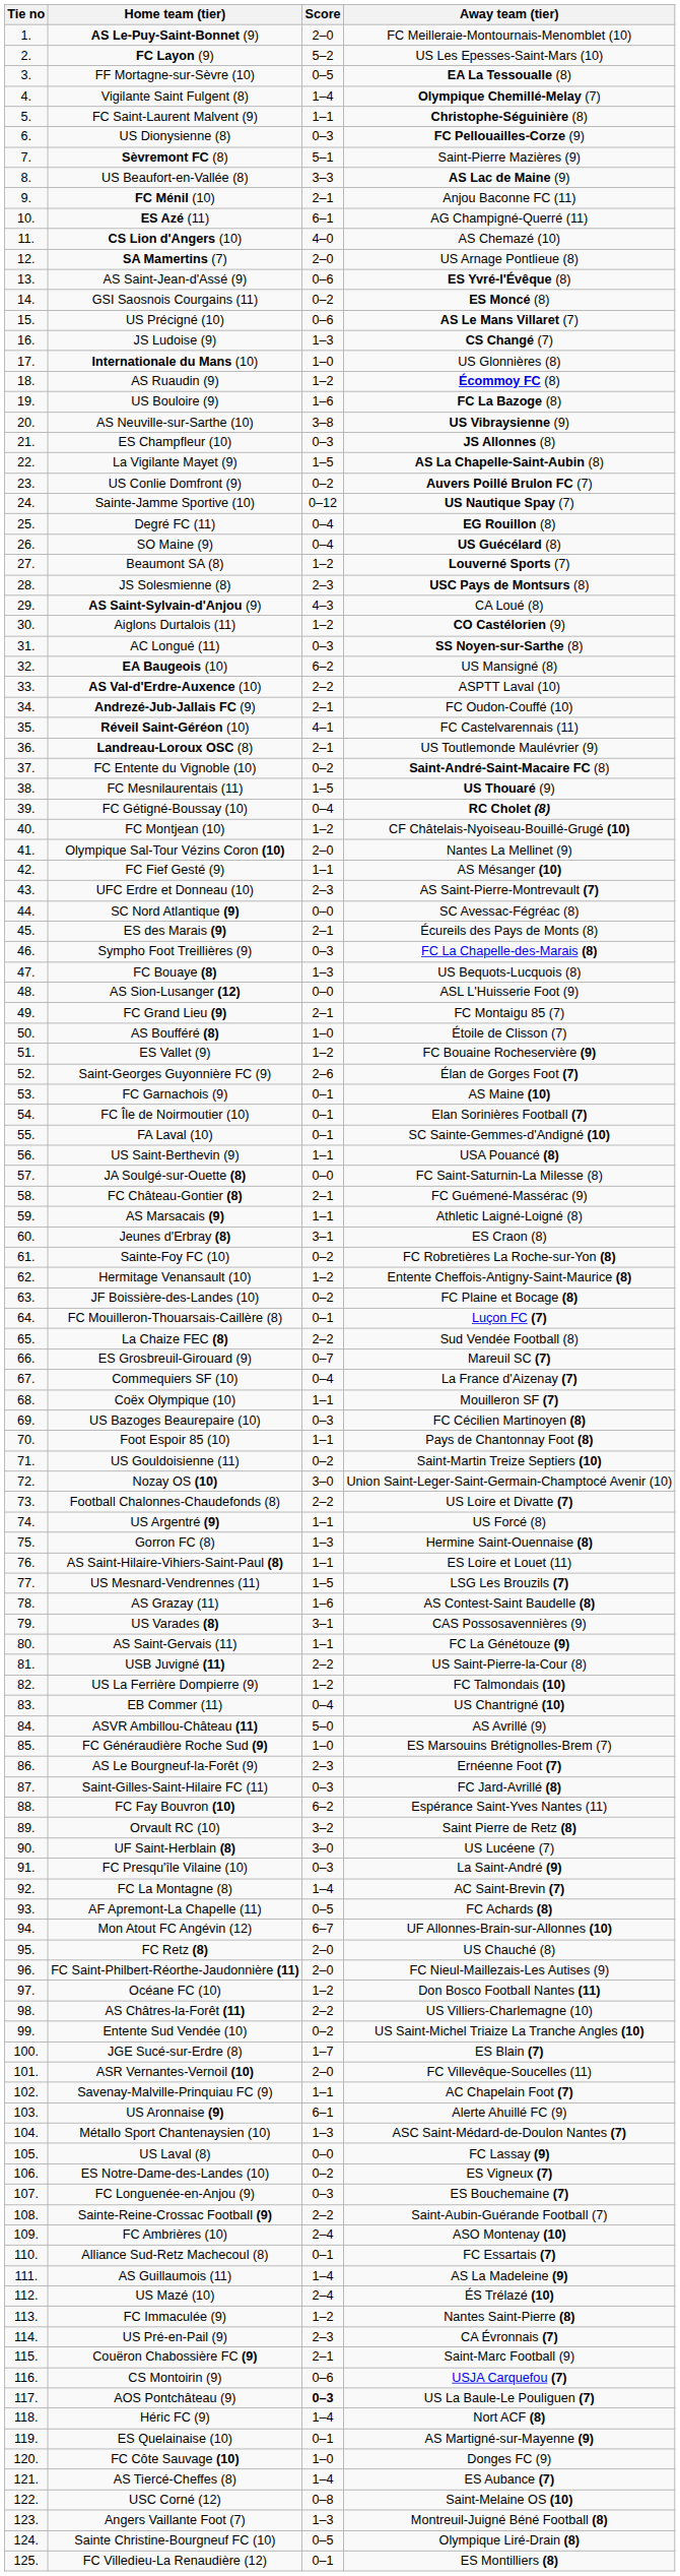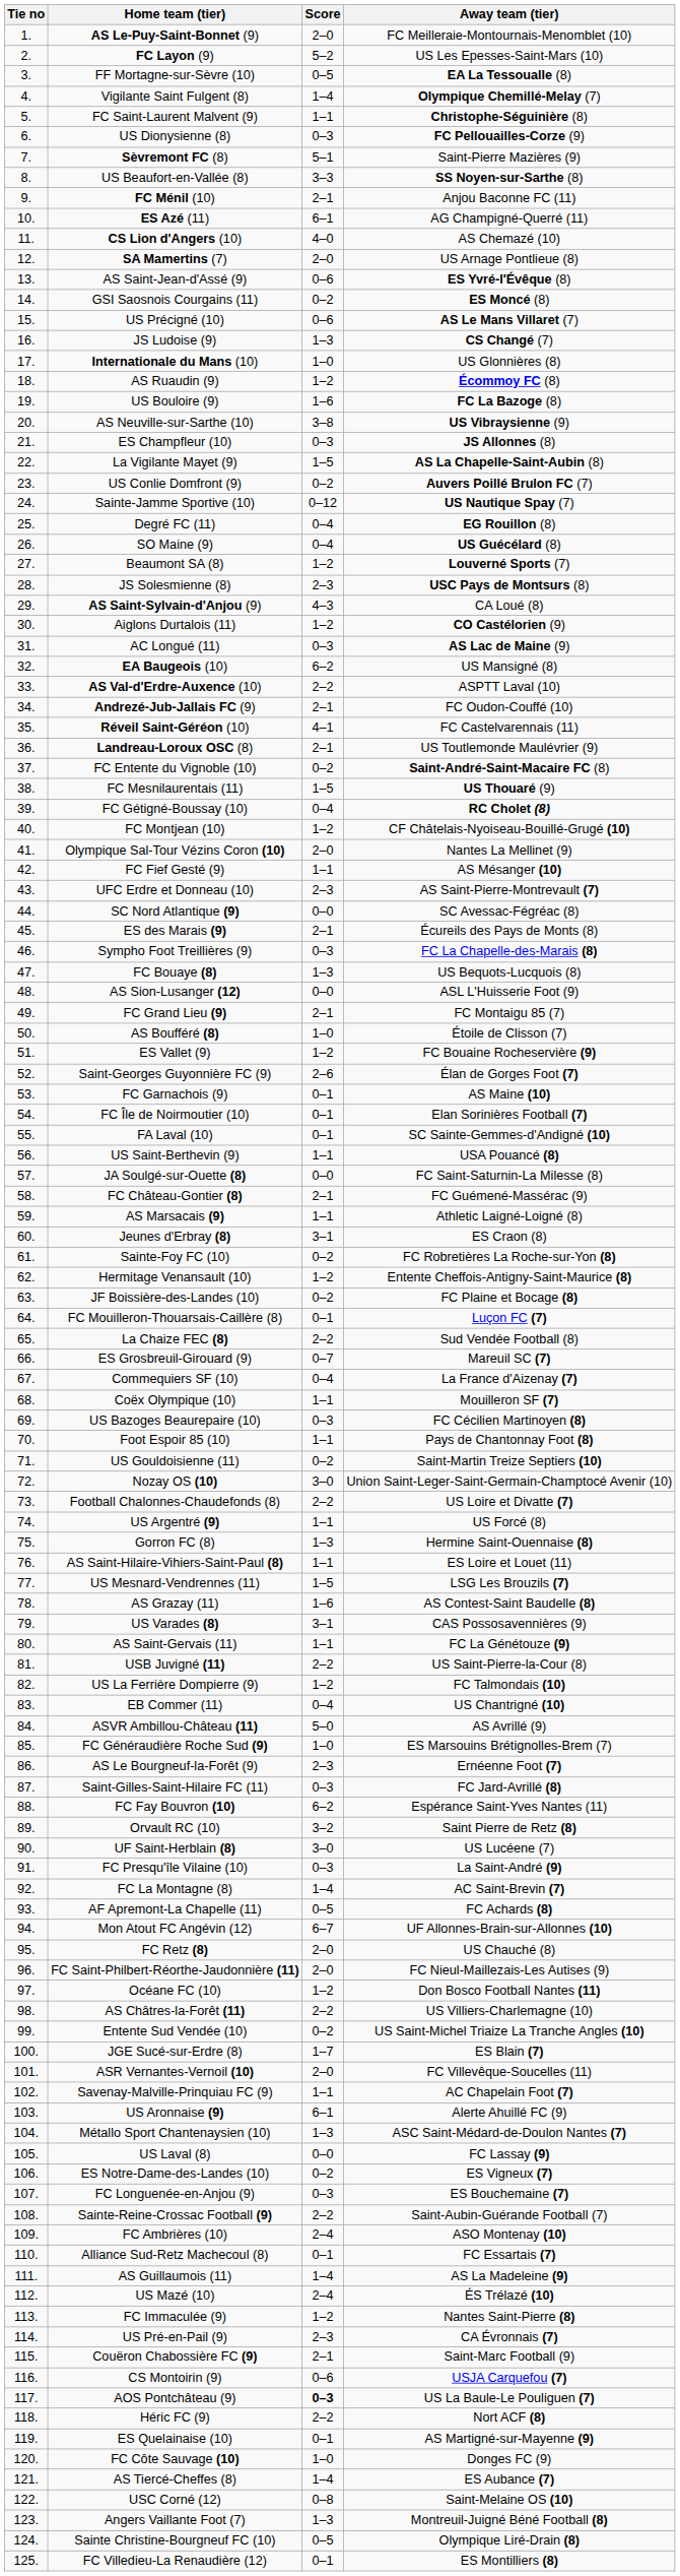 <table class="wikitable" style="text-align: center">
 <tr>
 <th>Tie no</th>
 <th>Home team (tier)</th>
 <th>Score</th>
 <th>Away team (tier)</th>
 </tr>
 <tr>
 <td>1.</td>
 <td><strong>AS Le-Puy-Saint-Bonnet</strong> (9)</td>
 <td>2–0</td>
 <td>FC Meilleraie-Montournais-Menomblet (10)</td>
 </tr>
 <tr>
 <td>2.</td>
 <td><strong>FC Layon</strong> (9)</td>
 <td>5–2</td>
 <td>US Les Epesses-Saint-Mars (10)</td>
 </tr>
 <tr>
 <td>3.</td>
 <td>FF Mortagne-sur-Sèvre (10)</td>
 <td>0–5</td>
 <td><strong>EA La Tessoualle</strong> (8)</td>
 </tr>
 <tr>
 <td>4.</td>
 <td>Vigilante Saint Fulgent (8)</td>
 <td>1–4</td>
 <td><strong>Olympique Chemillé-Melay</strong> (7)</td>
 </tr>
 <tr>
 <td>5.</td>
 <td>FC Saint-Laurent Malvent (9)</td>
 <td>1–1 </td>
 <td><strong>Christophe-Séguinière</strong> (8)</td>
 </tr>
 <tr>
 <td>6.</td>
 <td>US Dionysienne (8)</td>
 <td>0–3</td>
 <td><strong>FC Pellouailles-Corze</strong> (9)</td>
 </tr>
 <tr>
 <td>7.</td>
 <td><strong>Sèvremont FC</strong> (8)</td>
 <td>5–1</td>
 <td>Saint-Pierre Mazières (9)</td>
 </tr>
 <tr>
 <td>8.</td>
 <td>US Beaufort-en-Vallée (8)</td>
 <td>3–3 </td>
-<td><strong>AS Lac de Maine</strong> (9)</td>
+<td><strong>SS Noyen-sur-Sarthe</strong> (8)</td>
 </tr>
 <tr>
 <td>9.</td>
 <td><strong>FC Ménil</strong> (10)</td>
 <td>2–1</td>
 <td>Anjou Baconne FC (11)</td>
 </tr>
 <tr>
 <td>10.</td>
 <td><strong>ES Azé</strong> (11)</td>
 <td>6–1</td>
 <td>AG Champigné-Querré (11)</td>
 </tr>
 <tr>
 <td>11.</td>
 <td><strong>CS Lion d'Angers</strong> (10)</td>
 <td>4–0</td>
 <td>AS Chemazé (10)</td>
 </tr>
 <tr>
 <td>12.</td>
 <td><strong>SA Mamertins</strong> (7)</td>
 <td>2–0</td>
 <td>US Arnage Pontlieue (8)</td>
 </tr>
 <tr>
 <td>13.</td>
 <td>AS Saint-Jean-d'Assé (9)</td>
 <td>0–6</td>
 <td><strong>ES Yvré-l'Évêque</strong> (8)</td>
 </tr>
 <tr>
 <td>14.</td>
 <td>GSI Saosnois Courgains (11)</td>
 <td>0–2</td>
 <td><strong>ES Moncé</strong> (8)</td>
 </tr>
 <tr>
 <td>15.</td>
 <td>US Précigné (10)</td>
 <td>0–6</td>
 <td><strong>AS Le Mans Villaret</strong> (7)</td>
 </tr>
 <tr>
 <td>16.</td>
 <td>JS Ludoise (9)</td>
 <td>1–3</td>
 <td><strong>CS Changé</strong> (7)</td>
 </tr>
 <tr>
 <td>17.</td>
 <td><strong>Internationale du Mans</strong> (10)</td>
 <td>1–0</td>
 <td>US Glonnières (8)</td>
 </tr>
 <tr>
 <td>18.</td>
 <td>AS Ruaudin (9)</td>
 <td>1–2</td>
 <td><strong><a href='#'>Écommoy FC</a></strong> (8)</td>
 </tr>
 <tr>
 <td>19.</td>
 <td>US Bouloire (9)</td>
 <td>1–6</td>
 <td><strong>FC La Bazoge</strong> (8)</td>
 </tr>
 <tr>
 <td>20.</td>
 <td>AS Neuville-sur-Sarthe (10)</td>
 <td>3–8</td>
 <td><strong>US Vibraysienne</strong> (9)</td>
 </tr>
 <tr>
 <td>21.</td>
 <td>ES Champfleur (10)</td>
 <td>0–3</td>
 <td><strong>JS Allonnes</strong> (8)</td>
 </tr>
 <tr>
 <td>22.</td>
 <td>La Vigilante Mayet (9)</td>
 <td>1–5</td>
 <td><strong>AS La Chapelle-Saint-Aubin</strong> (8)</td>
 </tr>
 <tr>
 <td>23.</td>
 <td>US Conlie Domfront (9)</td>
 <td>0–2</td>
 <td><strong>Auvers Poillé Brulon FC</strong> (7)</td>
 </tr>
 <tr>
 <td>24.</td>
 <td>Sainte-Jamme Sportive (10)</td>
 <td>0–12</td>
 <td><strong>US Nautique Spay</strong> (7)</td>
 </tr>
 <tr>
 <td>25.</td>
 <td>Degré FC (11)</td>
 <td>0–4</td>
 <td><strong>EG Rouillon</strong> (8)</td>
 </tr>
 <tr>
 <td>26.</td>
 <td>SO Maine (9)</td>
 <td>0–4</td>
 <td><strong>US Guécélard</strong> (8)</td>
 </tr>
 <tr>
 <td>27.</td>
 <td>Beaumont SA (8)</td>
 <td>1–2</td>
 <td><strong>Louverné Sports</strong> (7)</td>
 </tr>
 <tr>
 <td>28.</td>
 <td>JS Solesmienne (8)</td>
 <td>2–3</td>
 <td><strong>USC Pays de Montsurs</strong> (8)</td>
 </tr>
 <tr>
 <td>29.</td>
 <td><strong>AS Saint-Sylvain-d'Anjou</strong> (9)</td>
 <td>4–3</td>
 <td>CA Loué (8)</td>
 </tr>
 <tr>
 <td>30.</td>
 <td>Aiglons Durtalois (11)</td>
 <td>1–2</td>
 <td><strong>CO Castélorien</strong> (9)</td>
 </tr>
 <tr>
 <td>31.</td>
 <td>AC Longué (11)</td>
 <td>0–3</td>
-<td><strong>SS Noyen-sur-Sarthe</strong> (8)</td>
+<td><strong>AS Lac de Maine</strong> (9)</td>
 </tr>
 <tr>
 <td>32.</td>
 <td><strong>EA Baugeois</strong> (10)</td>
 <td>6–2</td>
 <td>US Mansigné (8)</td>
 </tr>
 <tr>
 <td>33.</td>
 <td><strong>AS Val-d'Erdre-Auxence</strong> (10)</td>
 <td>2–2 </td>
 <td>ASPTT Laval (10)</td>
 </tr>
 <tr>
 <td>34.</td>
 <td><strong>Andrezé-Jub-Jallais FC</strong> (9)</td>
 <td>2–1</td>
 <td>FC Oudon-Couffé (10)</td>
 </tr>
 <tr>
 <td>35.</td>
 <td><strong>Réveil Saint-Géréon</strong> (10)</td>
 <td>4–1</td>
 <td>FC Castelvarennais (11)</td>
 </tr>
 <tr>
 <td>36.</td>
 <td><strong>Landreau-Loroux OSC</strong> (8)</td>
 <td>2–1</td>
 <td>US Toutlemonde Maulévrier (9)</td>
 </tr>
 <tr>
 <td>37.</td>
 <td>FC Entente du Vignoble (10)</td>
 <td>0–2</td>
 <td><strong>Saint-André-Saint-Macaire FC</strong> (8)</td>
 </tr>
 <tr>
 <td>38.</td>
 <td>FC Mesnilaurentais (11)</td>
 <td>1–5</td>
 <td><strong>US Thouaré</strong> (9)</td>
 </tr>
 <tr>
 <td>39.</td>
 <td>FC Gétigné-Boussay (10)</td>
 <td>0–4</td>
 <td><strong>RC Cholet<em> (8)</td>
 </tr>
 <tr>
 <td>40.</td>
 <td>FC Montjean (10)</td>
 <td>1–2</td>
 <td></strong>CF Châtelais-Nyoiseau-Bouillé-Grugé<strong> (10)</td>
 </tr>
 <tr>
 <td>41.</td>
 <td></strong>Olympique Sal-Tour Vézins Coron<strong> (10)</td>
 <td>2–0</td>
 <td>Nantes La Mellinet (9)</td>
 </tr>
 <tr>
 <td>42.</td>
 <td>FC Fief Gesté (9)</td>
 <td>1–1 </td>
 <td></strong>AS Mésanger<strong> (10)</td>
 </tr>
 <tr>
 <td>43.</td>
 <td>UFC Erdre et Donneau (10)</td>
 <td>2–3</td>
 <td></strong>AS Saint-Pierre-Montrevault<strong> (7)</td>
 </tr>
 <tr>
 <td>44.</td>
 <td></strong>SC Nord Atlantique<strong> (9)</td>
 <td>0–0 </td>
 <td>SC Avessac-Fégréac (8)</td>
 </tr>
 <tr>
 <td>45.</td>
 <td></strong>ES des Marais<strong> (9)</td>
 <td>2–1</td>
 <td>Écureils des Pays de Monts (8)</td>
 </tr>
 <tr>
 <td>46.</td>
 <td>Sympho Foot Treillières (9)</td>
 <td>0–3</td>
 <td></strong><a href='#'>FC La Chapelle-des-Marais</a><strong> (8)</td>
 </tr>
 <tr>
 <td>47.</td>
 <td></strong>FC Bouaye<strong> (8)</td>
 <td>1–3</td>
 <td>US Bequots-Lucquois (8)</td>
 </tr>
 <tr>
 <td>48.</td>
 <td></strong>AS Sion-Lusanger<strong> (12)</td>
 <td>0–0 </td>
 <td>ASL L'Huisserie Foot (9)</td>
 </tr>
 <tr>
 <td>49.</td>
 <td></strong>FC Grand Lieu<strong> (9)</td>
 <td>2–1</td>
 <td>FC Montaigu 85 (7)</td>
 </tr>
 <tr>
 <td>50.</td>
 <td></strong>AS Boufféré<strong> (8)</td>
 <td>1–0</td>
 <td>Étoile de Clisson (7)</td>
 </tr>
 <tr>
 <td>51.</td>
 <td>ES Vallet (9)</td>
 <td>1–2</td>
 <td></strong>FC Bouaine Rocheservière<strong> (9)</td>
 </tr>
 <tr>
 <td>52.</td>
 <td>Saint-Georges Guyonnière FC (9)</td>
 <td>2–6</td>
 <td></strong>Élan de Gorges Foot<strong> (7)</td>
 </tr>
 <tr>
 <td>53.</td>
 <td>FC Garnachois (9)</td>
 <td>0–1</td>
 <td></strong>AS Maine<strong> (10)</td>
 </tr>
 <tr>
 <td>54.</td>
 <td>FC Île de Noirmoutier (10)</td>
 <td>0–1</td>
 <td></strong>Elan Sorinières Football<strong> (7)</td>
 </tr>
 <tr>
 <td>55.</td>
 <td>FA Laval (10)</td>
 <td>0–1</td>
 <td></strong>SC Sainte-Gemmes-d'Andigné<strong> (10)</td>
 </tr>
 <tr>
 <td>56.</td>
 <td>US Saint-Berthevin (9)</td>
 <td>1–1 </td>
 <td></strong>USA Pouancé<strong> (8)</td>
 </tr>
 <tr>
 <td>57.</td>
 <td></strong>JA Soulgé-sur-Ouette<strong> (8)</td>
 <td>0–0 </td>
 <td>FC Saint-Saturnin-La Milesse (8)</td>
 </tr>
 <tr>
 <td>58.</td>
 <td></strong>FC Château-Gontier<strong> (8)</td>
 <td>2–1</td>
 <td>FC Guémené-Massérac (9)</td>
 </tr>
 <tr>
 <td>59.</td>
 <td></strong>AS Marsacais<strong> (9)</td>
 <td>1–1 </td>
 <td>Athletic Laigné-Loigné (8)</td>
 </tr>
 <tr>
 <td>60.</td>
 <td></strong>Jeunes d'Erbray<strong> (8)</td>
 <td>3–1</td>
 <td>ES Craon (8)</td>
 </tr>
 <tr>
 <td>61.</td>
 <td>Sainte-Foy FC (10)</td>
 <td>0–2</td>
 <td></strong>FC Robretières La Roche-sur-Yon<strong> (8)</td>
 </tr>
 <tr>
 <td>62.</td>
 <td>Hermitage Venansault (10)</td>
 <td>1–2</td>
 <td></strong>Entente Cheffois-Antigny-Saint-Maurice<strong> (8)</td>
 </tr>
 <tr>
 <td>63.</td>
 <td>JF Boissière-des-Landes (10)</td>
 <td>0–2</td>
 <td></strong>FC Plaine et Bocage<strong> (8)</td>
 </tr>
 <tr>
 <td>64.</td>
 <td>FC Mouilleron-Thouarsais-Caillère (8)</td>
 <td>0–1</td>
 <td></strong><a href='#'>Luçon FC</a><strong> (7)</td>
 </tr>
 <tr>
 <td>65.</td>
 <td></strong>La Chaize FEC<strong> (8)</td>
 <td>2–2 </td>
 <td>Sud Vendée Football (8)</td>
 </tr>
 <tr>
 <td>66.</td>
 <td>ES Grosbreuil-Girouard (9)</td>
 <td>0–7</td>
 <td></strong>Mareuil SC<strong> (7)</td>
 </tr>
 <tr>
 <td>67.</td>
 <td>Commequiers SF (10)</td>
 <td>0–4</td>
 <td></strong>La France d'Aizenay<strong> (7)</td>
 </tr>
 <tr>
 <td>68.</td>
 <td>Coëx Olympique (10)</td>
 <td>1–1 </td>
 <td></strong>Mouilleron SF<strong> (7)</td>
 </tr>
 <tr>
 <td>69.</td>
 <td>US Bazoges Beaurepaire (10)</td>
 <td>0–3</td>
 <td></strong>FC Cécilien Martinoyen<strong> (8)</td>
 </tr>
 <tr>
 <td>70.</td>
 <td>Foot Espoir 85 (10)</td>
 <td>1–1 </td>
 <td></strong>Pays de Chantonnay Foot<strong> (8)</td>
 </tr>
 <tr>
 <td>71.</td>
 <td>US Gouldoisienne (11)</td>
 <td>0–2</td>
 <td></strong>Saint-Martin Treize Septiers<strong> (10)</td>
 </tr>
 <tr>
 <td>72.</td>
 <td></strong>Nozay OS<strong> (10)</td>
 <td>3–0</td>
 <td>Union Saint-Leger-Saint-Germain-Champtocé Avenir (10)</td>
 </tr>
 <tr>
 <td>73.</td>
 <td>Football Chalonnes-Chaudefonds (8)</td>
 <td>2–2 </td>
 <td></strong>US Loire et Divatte<strong> (7)</td>
 </tr>
 <tr>
 <td>74.</td>
 <td></strong>US Argentré<strong> (9)</td>
 <td>1–1 </td>
 <td>US Forcé (8)</td>
 </tr>
 <tr>
 <td>75.</td>
 <td>Gorron FC (8)</td>
 <td>1–3</td>
 <td></strong>Hermine Saint-Ouennaise<strong> (8)</td>
 </tr>
 <tr>
 <td>76.</td>
 <td></strong>AS Saint-Hilaire-Vihiers-Saint-Paul<strong> (8)</td>
 <td>1–1 </td>
 <td>ES Loire et Louet (11)</td>
 </tr>
 <tr>
 <td>77.</td>
 <td>US Mesnard-Vendrennes (11)</td>
 <td>1–5</td>
 <td></strong>LSG Les Brouzils<strong> (7)</td>
 </tr>
 <tr>
 <td>78.</td>
 <td>AS Grazay (11)</td>
 <td>1–6</td>
 <td></strong>AS Contest-Saint Baudelle<strong> (8)</td>
 </tr>
 <tr>
 <td>79.</td>
 <td></strong>US Varades<strong> (8)</td>
 <td>3–1</td>
 <td>CAS Possosavennières (9)</td>
 </tr>
 <tr>
 <td>80.</td>
 <td>AS Saint-Gervais (11)</td>
 <td>1–1 </td>
 <td></strong>FC La Génétouze<strong> (9)</td>
 </tr>
 <tr>
 <td>81.</td>
 <td></strong>USB Juvigné<strong> (11)</td>
 <td>2–2 </td>
 <td>US Saint-Pierre-la-Cour (8)</td>
 </tr>
 <tr>
 <td>82.</td>
 <td>US La Ferrière Dompierre (9)</td>
 <td>1–2</td>
 <td></strong>FC Talmondais<strong> (10)</td>
 </tr>
 <tr>
 <td>83.</td>
 <td>EB Commer (11)</td>
 <td>0–4</td>
 <td></strong>US Chantrigné<strong> (10)</td>
 </tr>
 <tr>
 <td>84.</td>
 <td></strong>ASVR Ambillou-Château<strong> (11)</td>
 <td>5–0</td>
 <td>AS Avrillé (9)</td>
 </tr>
 <tr>
 <td>85.</td>
 <td></strong>FC Généraudière Roche Sud<strong> (9)</td>
 <td>1–0</td>
 <td>ES Marsouins Brétignolles-Brem (7)</td>
 </tr>
 <tr>
 <td>86.</td>
 <td>AS Le Bourgneuf-la-Forêt (9)</td>
 <td>2–3</td>
 <td></strong>Ernéenne Foot<strong> (7)</td>
 </tr>
 <tr>
 <td>87.</td>
 <td>Saint-Gilles-Saint-Hilaire FC (11)</td>
 <td>0–3</td>
 <td></strong>FC Jard-Avrillé<strong> (8)</td>
 </tr>
 <tr>
 <td>88.</td>
 <td></strong>FC Fay Bouvron<strong> (10)</td>
 <td>6–2</td>
 <td>Espérance Saint-Yves Nantes (11)</td>
 </tr>
 <tr>
 <td>89.</td>
 <td>Orvault RC (10)</td>
 <td>3–2</td>
 <td></strong>Saint Pierre de Retz<strong> (8)</td>
 </tr>
 <tr>
 <td>90.</td>
 <td></strong>UF Saint-Herblain<strong> (8)</td>
 <td>3–0</td>
 <td>US Lucéene (7)</td>
 </tr>
 <tr>
 <td>91.</td>
 <td>FC Presqu'île Vilaine (10)</td>
 <td>0–3</td>
 <td></strong>La Saint-André<strong> (9)</td>
 </tr>
 <tr>
 <td>92.</td>
 <td>FC La Montagne (8)</td>
 <td>1–4</td>
 <td></strong>AC Saint-Brevin<strong> (7)</td>
 </tr>
 <tr>
 <td>93.</td>
 <td>AF Apremont-La Chapelle (11)</td>
 <td>0–5</td>
 <td></strong>FC Achards<strong> (8)</td>
 </tr>
 <tr>
 <td>94.</td>
 <td>Mon Atout FC Angévin (12)</td>
 <td>6–7</td>
 <td></strong>UF Allonnes-Brain-sur-Allonnes<strong> (10)</td>
 </tr>
 <tr>
 <td>95.</td>
 <td></strong>FC Retz<strong> (8)</td>
 <td>2–0</td>
 <td>US Chauché (8)</td>
 </tr>
 <tr>
 <td>96.</td>
 <td></strong>FC Saint-Philbert-Réorthe-Jaudonnière<strong> (11)</td>
 <td>2–0</td>
 <td>FC Nieul-Maillezais-Les Autises (9)</td>
 </tr>
 <tr>
 <td>97.</td>
 <td>Océane FC (10)</td>
 <td>1–2</td>
 <td></strong>Don Bosco Football Nantes<strong> (11)</td>
 </tr>
 <tr>
 <td>98.</td>
 <td></strong>AS Châtres-la-Forêt<strong> (11)</td>
 <td>2–2 </td>
 <td>US Villiers-Charlemagne (10)</td>
 </tr>
 <tr>
 <td>99.</td>
 <td>Entente Sud Vendée (10)</td>
 <td>0–2</td>
 <td></strong>US Saint-Michel Triaize La Tranche Angles<strong> (10)</td>
 </tr>
 <tr>
 <td>100.</td>
 <td>JGE Sucé-sur-Erdre (8)</td>
 <td>1–7</td>
 <td></strong>ES Blain<strong> (7)</td>
 </tr>
 <tr>
 <td>101.</td>
 <td></strong>ASR Vernantes-Vernoil<strong> (10)</td>
 <td>2–0</td>
 <td>FC Villevêque-Soucelles (11)</td>
 </tr>
 <tr>
 <td>102.</td>
 <td>Savenay-Malville-Prinquiau FC (9)</td>
 <td>1–1 </td>
 <td></strong>AC Chapelain Foot<strong> (7)</td>
 </tr>
 <tr>
 <td>103.</td>
 <td></strong>US Aronnaise<strong> (9)</td>
 <td>6–1</td>
 <td>Alerte Ahuillé FC (9)</td>
 </tr>
 <tr>
 <td>104.</td>
 <td>Métallo Sport Chantenaysien (10)</td>
 <td>1–3</td>
 <td></strong>ASC Saint-Médard-de-Doulon Nantes<strong> (7)</td>
 </tr>
 <tr>
 <td>105.</td>
 <td>US Laval (8)</td>
 <td>0–0 </td>
 <td></strong>FC Lassay<strong> (9)</td>
 </tr>
 <tr>
 <td>106.</td>
 <td>ES Notre-Dame-des-Landes (10)</td>
 <td>0–2</td>
 <td></strong>ES Vigneux<strong> (7)</td>
 </tr>
 <tr>
 <td>107.</td>
 <td>FC Longuenée-en-Anjou (9)</td>
 <td>0–3</td>
 <td></strong>ES Bouchemaine<strong> (7)</td>
 </tr>
 <tr>
 <td>108.</td>
 <td></strong>Sainte-Reine-Crossac Football<strong> (9)</td>
 <td>2–2 </td>
 <td>Saint-Aubin-Guérande Football (7)</td>
 </tr>
 <tr>
 <td>109.</td>
 <td>FC Ambrières (10)</td>
 <td>2–4</td>
 <td></strong>ASO Montenay<strong> (10)</td>
 </tr>
 <tr>
 <td>110.</td>
 <td>Alliance Sud-Retz Machecoul (8)</td>
 <td>0–1</td>
 <td></strong>FC Essartais<strong> (7)</td>
 </tr>
 <tr>
 <td>111.</td>
 <td>AS Guillaumois (11)</td>
 <td>1–4</td>
 <td></strong>AS La Madeleine<strong> (9)</td>
 </tr>
 <tr>
 <td>112.</td>
 <td>US Mazé (10)</td>
 <td>2–4</td>
 <td></strong>ÉS Trélazé<strong> (10)</td>
 </tr>
 <tr>
 <td>113.</td>
 <td>FC Immaculée (9)</td>
 <td>1–2</td>
 <td></strong>Nantes Saint-Pierre<strong> (8)</td>
 </tr>
 <tr>
 <td>114.</td>
 <td>US Pré-en-Pail (9)</td>
 <td>2–3</td>
 <td></strong>CA Évronnais<strong> (7)</td>
 </tr>
 <tr>
 <td>115.</td>
 <td></strong>Couëron Chabossière FC<strong> (9)</td>
 <td>2–1</td>
 <td>Saint-Marc Football (9)</td>
 </tr>
 <tr>
 <td>116.</td>
 <td>CS Montoirin (9)</td>
 <td>0–6</td>
 <td></strong><a href='#'>USJA Carquefou</a><strong> (7)</td>
 </tr>
 <tr>
 <td>117.</td>
 <td>AOS Pontchâteau (9)</td>
 <td><strong>0–3</strong></td>
 <td></strong>US La Baule-Le Pouliguen<strong> (7)</td>
 </tr>
 <tr>
 <td>118.</td>
 <td>Héric FC (9)</td>
-<td>1–4</td>
+<td>2–2 </td>
 <td></strong>Nort ACF<strong> (8)</td>
 </tr>
 <tr>
 <td>119.</td>
 <td>ES Quelainaise (10)</td>
 <td>0–1</td>
 <td></strong>AS Martigné-sur-Mayenne<strong> (9)</td>
 </tr>
 <tr>
 <td>120.</td>
 <td></strong>FC Côte Sauvage<strong> (10)</td>
 <td>1–0</td>
 <td>Donges FC (9)</td>
 </tr>
 <tr>
 <td>121.</td>
 <td>AS Tiercé-Cheffes (8)</td>
 <td>1–4</td>
 <td></strong>ES Aubance<strong> (7)</td>
 </tr>
 <tr>
 <td>122.</td>
 <td>USC Corné (12)</td>
 <td>0–8</td>
 <td></strong>Saint-Melaine OS<strong> (10)</td>
 </tr>
 <tr>
 <td>123.</td>
 <td>Angers Vaillante Foot (7)</td>
 <td>1–3</td>
 <td></strong>Montreuil-Juigné Béné Football<strong> (8)</td>
 </tr>
 <tr>
 <td>124.</td>
 <td>Sainte Christine-Bourgneuf FC (10)</td>
 <td>0–5</td>
 <td></strong>Olympique Liré-Drain<strong> (8)</td>
 </tr>
 <tr>
 <td>125.</td>
 <td>FC Villedieu-La Renaudière (12)</td>
 <td>0–1</td>
 <td></strong>ES Montilliers<strong> (8)</td>
 </tr>
 </table>
